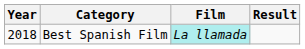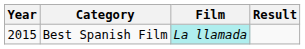 <table class="wikitable">
 <tr>
 <th>Year</th>
 <th>Category</th>
 <th>Film</th>
 <th>Result</th>
 </tr>
 <tr>
-<td>2018</td>
+<td>2015</td>
 <td>Best Spanish Film</td>
 <td style="background: paleturquoise;"><em>La llamada</em></td>
 <td></td>
 </tr>
 </table>
